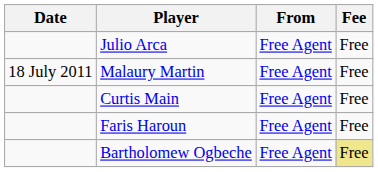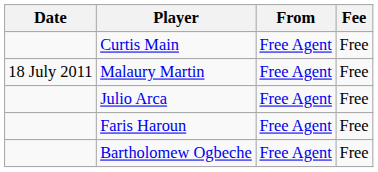 <table class="wikitable" style="font-size:95%;">
 <tr>
 <th>Date</th>
 <th>Player</th>
 <th>From</th>
 <th>Fee</th>
 </tr>
 <tr>
 <td></td>
-<td> <a href='#'>Julio Arca</a></td>
+<td> <a href='#'>Curtis Main</a></td>
 <td><a href='#'>Free Agent</a></td>
 <td>Free</td>
 </tr>
 <tr>
 <td>18 July 2011</td>
 <td> <a href='#'>Malaury Martin</a></td>
 <td><a href='#'>Free Agent</a></td>
 <td>Free</td>
 </tr>
 <tr>
 <td></td>
-<td> <a href='#'>Curtis Main</a></td>
+<td> <a href='#'>Julio Arca</a></td>
 <td><a href='#'>Free Agent</a></td>
 <td>Free</td>
 </tr>
 <tr>
 <td></td>
 <td> <a href='#'>Faris Haroun</a></td>
 <td><a href='#'>Free Agent</a></td>
 <td>Free</td>
 </tr>
 <tr>
 <td></td>
 <td> <a href='#'>Bartholomew Ogbeche</a></td>
 <td><a href='#'>Free Agent</a></td>
-<td style="background: khaki;">Free</td>
+<td>Free</td>
 </tr>
 </table>
